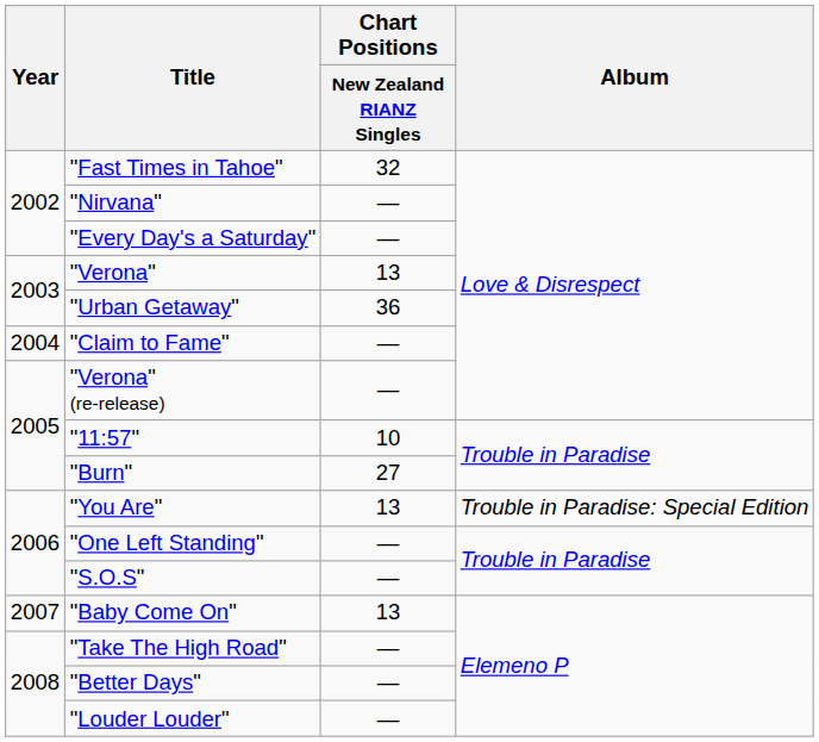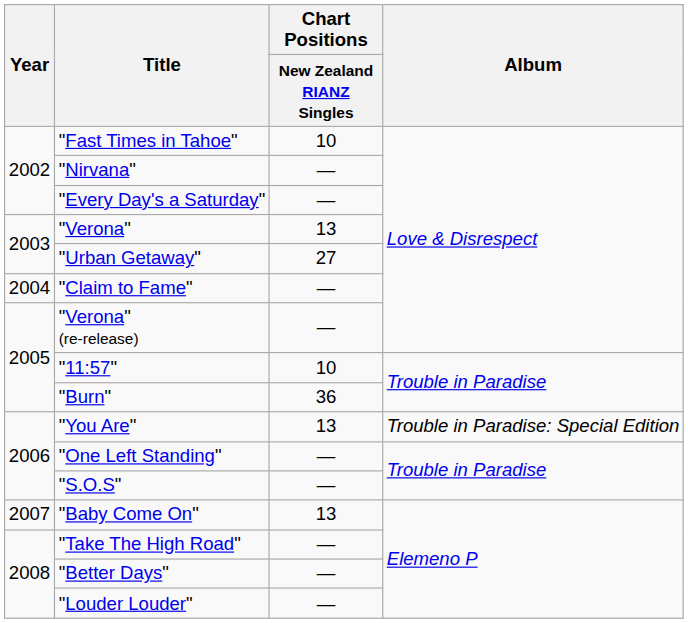 <table class="wikitable">
 <tr>
 <th rowspan="2">Year</th>
 <th rowspan="2">Title</th>
 <th>Chart Positions</th>
 <th rowspan="2">Album</th>
 </tr>
 <tr>
 <th width="90"><small>New Zealand <a href='#'>RIANZ</a> Singles</small></th>
 </tr>
 <tr>
 <td rowspan="3">2002</td>
 <td>"<a href='#'>Fast Times in Tahoe</a>"</td>
-<td align="center">32</td>
+<td align="center">10</td>
 <td rowspan="7"><em><a href='#'>Love & Disrespect</a></em></td>
 </tr>
 <tr>
 <td>"<a href='#'>Nirvana</a>"</td>
 <td align="center">—</td>
 </tr>
 <tr>
 <td>"<a href='#'>Every Day's a Saturday</a>"</td>
 <td align="center">—</td>
 </tr>
 <tr>
 <td rowspan="2">2003</td>
 <td>"<a href='#'>Verona</a>"</td>
 <td align="center">13</td>
 </tr>
 <tr>
 <td>"<a href='#'>Urban Getaway</a>"</td>
-<td align="center">36</td>
+<td align="center">27</td>
 </tr>
 <tr>
 <td>2004</td>
 <td>"<a href='#'>Claim to Fame</a>"</td>
 <td align="center">—</td>
 </tr>
 <tr>
 <td rowspan="3">2005</td>
 <td>"<a href='#'>Verona</a>"<br><small>(re-release)</small></td>
 <td align="center">—</td>
 </tr>
 <tr>
 <td>"<a href='#'>11:57</a>"</td>
 <td align="center">10</td>
 <td rowspan="2"><em><a href='#'>Trouble in Paradise</a></em></td>
 </tr>
 <tr>
 <td>"<a href='#'>Burn</a>"</td>
-<td align="center">27</td>
+<td align="center">36</td>
 </tr>
 <tr>
 <td rowspan="3">2006</td>
 <td>"<a href='#'>You Are</a>"</td>
 <td align="center">13</td>
 <td><em>Trouble in Paradise: Special Edition</em></td>
 </tr>
 <tr>
 <td>"<a href='#'>One Left Standing</a>"</td>
 <td align="center">—</td>
 <td rowspan="2"><em><a href='#'>Trouble in Paradise</a></em></td>
 </tr>
 <tr>
 <td>"<a href='#'>S.O.S</a>"</td>
 <td align="center">—</td>
 </tr>
 <tr>
 <td>2007</td>
 <td>"<a href='#'>Baby Come On</a>"</td>
 <td align="center">13</td>
 <td rowspan="4"><em><a href='#'>Elemeno P</a></em></td>
 </tr>
 <tr>
 <td rowspan="3">2008</td>
 <td>"<a href='#'>Take The High Road</a>"</td>
 <td align="center">—</td>
 </tr>
 <tr>
 <td>"<a href='#'>Better Days</a>"</td>
 <td align="center">—</td>
 </tr>
 <tr>
 <td>"<a href='#'>Louder Louder</a>"</td>
 <td align="center">—</td>
 </tr>
 </table>
